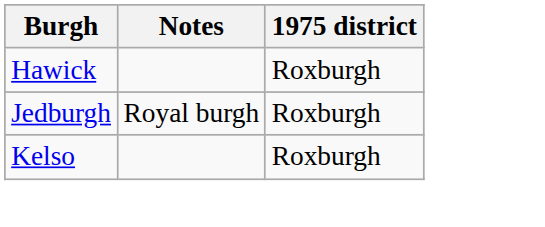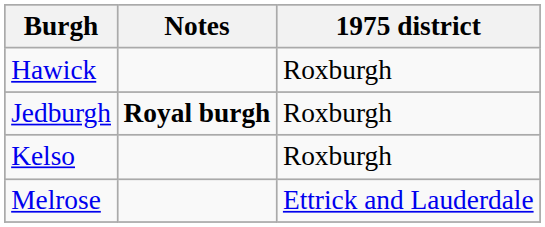 <table class="wikitable">
 <tr>
 <th>Burgh</th>
 <th>Notes</th>
 <th>1975 district</th>
 </tr>
 <tr>
 <td><a href='#'>Hawick</a></td>
 <td></td>
 <td>Roxburgh</td>
 </tr>
 <tr>
 <td><a href='#'>Jedburgh</a></td>
-<td>Royal burgh</td>
+<td><strong>Royal burgh</strong></td>
 <td>Roxburgh</td>
 </tr>
 <tr>
 <td><a href='#'>Kelso</a></td>
 <td></td>
 <td>Roxburgh</td>
 </tr>
+<tr>
+<td><a href='#'>Melrose</a></td>
+<td></td>
+<td><a href='#'>Ettrick and Lauderdale</a></td>
+</tr>
 </table>
